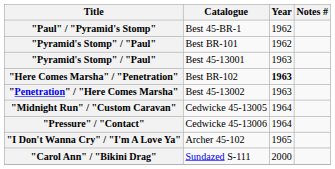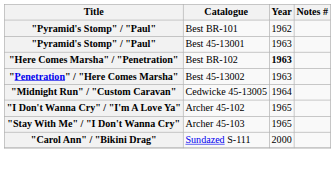 <table class="wikitable plainrowheaders sortable">
 <tr>
 <th scope="col" class="unsortable">Title</th>
 <th scope="col">Catalogue</th>
 <th scope="col">Year</th>
 <th scope="col" class="unsortable">Notes #</th>
-</tr>
-<tr>
-<th scope="row">"Paul" / "Pyramid's Stomp"</th>
-<td>Best 45-BR-1</td>
-<td>1962</td>
-<td></td>
 </tr>
 <tr>
 <th scope="row">"Pyramid's Stomp" / "Paul"</th>
 <td>Best BR-101</td>
 <td>1962</td>
 <td></td>
 </tr>
 <tr>
 <th scope="row">"Pyramid's Stomp" / "Paul"</th>
 <td>Best 45-13001</td>
 <td>1963</td>
 <td></td>
 </tr>
 <tr>
 <th scope="row">"Here Comes Marsha" / "Penetration"</th>
 <td>Best BR-102</td>
 <td><strong>1963</strong></td>
 <td></td>
 </tr>
 <tr>
 <th scope="row">"<a href='#'>Penetration</a>" / "Here Comes Marsha"</th>
 <td>Best 45-13002</td>
 <td>1963</td>
 <td></td>
 </tr>
 <tr>
 <th scope="row">"Midnight Run" / "Custom Caravan"</th>
 <td>Cedwicke 45-13005</td>
 <td>1964</td>
 <td></td>
 </tr>
 <tr>
-<th scope="row">"Pressure" / "Contact"</th>
-<td>Cedwicke 45-13006</td>
-<td>1964</td>
+<th scope="row">"I Don't Wanna Cry" / "I'm A Love Ya"</th>
+<td>Archer 45-102</td>
+<td>1965</td>
 <td></td>
 </tr>
 <tr>
-<th scope="row">"I Don't Wanna Cry" / "I'm A Love Ya"</th>
-<td>Archer 45-102</td>
+<th scope="row">"Stay With Me" / "I Don't Wanna Cry"</th>
+<td>Archer 45-103</td>
 <td>1965</td>
 <td></td>
 </tr>
 <tr>
 <th scope="row">"Carol Ann" / "Bikini Drag"</th>
 <td><a href='#'>Sundazed</a> S-111</td>
 <td>2000</td>
 <td></td>
 </tr>
 <tr>
 </tr>
 </table>
